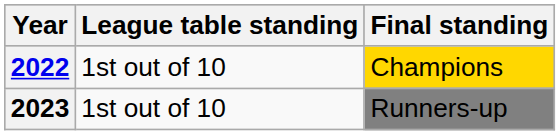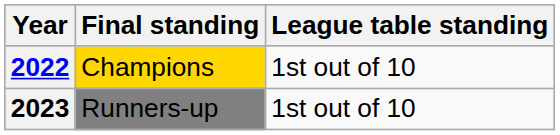 <table class="wikitable">
 <tr style="text-align:center;"|>
 <th><strong>Year</strong></th>
+<th>Final standing</th>
 <th>League table standing</th>
-<th>Final standing</th>
 </tr>
 <tr>
 <th><strong><a href='#'>2022</a></strong></th>
+<td style="background: gold;">Champions</td>
 <td>1st out of 10</td>
-<td style="background: gold;">Champions</td>
 </tr>
 <tr>
 <th><strong>2023</strong></th>
+<td style="background:gray;">Runners-up</td>
 <td>1st out of 10</td>
-<td style="background:gray;">Runners-up</td>
 </tr>
 </table>
